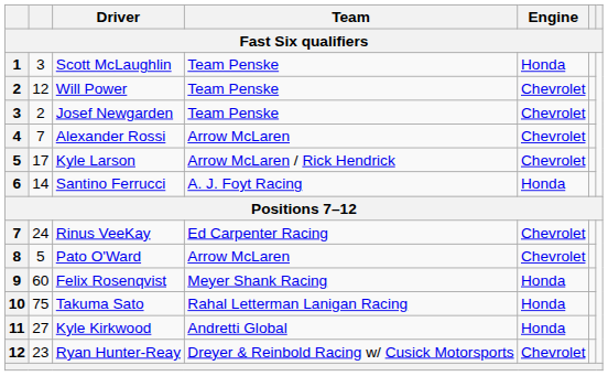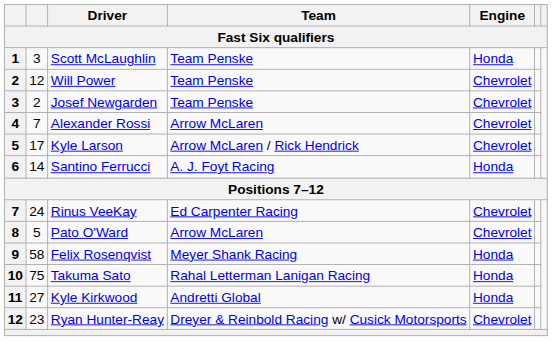 <table class="wikitable" style="font-size:95%;">
 <tr>
 <th></th>
 <th></th>
 <th>Driver</th>
 <th>Team</th>
 <th>Engine</th>
 <th></th>
 <th></th>
 </tr>
 <tr>
 <th colspan=7>Fast Six qualifiers</th>
 </tr>
 <tr>
 <th>1</th>
 <td align="center">3</td>
 <td> <a href='#'>Scott McLaughlin</a></td>
 <td><a href='#'>Team Penske</a></td>
 <td><a href='#'>Honda</a></td>
 <td></td>
 </tr>
 <tr>
 <th>2</th>
 <td align="center">12</td>
 <td> <a href='#'>Will Power</a> </td>
 <td><a href='#'>Team Penske</a></td>
 <td><a href='#'>Chevrolet</a></td>
 <td></td>
 </tr>
 <tr>
 <th>3</th>
 <td align="center">2</td>
 <td> <a href='#'>Josef Newgarden</a> </td>
 <td><a href='#'>Team Penske</a></td>
 <td><a href='#'>Chevrolet</a></td>
 <td></td>
 </tr>
 <tr>
 <th>4</th>
 <td align="center">7</td>
 <td> <a href='#'>Alexander Rossi</a> </td>
 <td><a href='#'>Arrow McLaren</a></td>
 <td><a href='#'>Chevrolet</a></td>
 <td></td>
 </tr>
 <tr>
 <th>5</th>
 <td align="center">17</td>
 <td> <a href='#'>Kyle Larson</a> </td>
 <td><a href='#'>Arrow McLaren</a> / <a href='#'>Rick Hendrick</a></td>
 <td><a href='#'>Chevrolet</a></td>
 <td></td>
 </tr>
 <tr>
 <th>6</th>
 <td align="center">14</td>
 <td> <a href='#'>Santino Ferrucci</a></td>
 <td><a href='#'>A. J. Foyt Racing</a></td>
 <td><a href='#'>Honda</a></td>
 <td></td>
 </tr>
 <tr>
 <th colspan=7>Positions 7–12</th>
 </tr>
 <tr>
 <th>7</th>
 <td align="center">24</td>
 <td> <a href='#'>Rinus VeeKay</a></td>
 <td><a href='#'>Ed Carpenter Racing</a></td>
 <td><a href='#'>Chevrolet</a></td>
 <td></td>
 </tr>
 <tr>
 <th>8</th>
 <td align="center">5</td>
 <td> <a href='#'>Pato O'Ward</a></td>
 <td><a href='#'>Arrow McLaren</a></td>
 <td><a href='#'>Chevrolet</a></td>
 <td></td>
 </tr>
 <tr>
 <th>9</th>
-<td align="center">60</td>
+<td align="center">58</td>
 <td> <a href='#'>Felix Rosenqvist</a></td>
 <td><a href='#'>Meyer Shank Racing</a></td>
 <td><a href='#'>Honda</a></td>
 <td></td>
 </tr>
 <tr>
 <th>10</th>
 <td align="center">75</td>
 <td> <a href='#'>Takuma Sato</a> </td>
 <td><a href='#'>Rahal Letterman Lanigan Racing</a></td>
 <td><a href='#'>Honda</a></td>
 <td></td>
 </tr>
 <tr>
 <th>11</th>
 <td align="center">27</td>
 <td> <a href='#'>Kyle Kirkwood</a></td>
 <td><a href='#'>Andretti Global</a></td>
 <td><a href='#'>Honda</a></td>
 <td></td>
 </tr>
 <tr>
 <th>12</th>
 <td align="center">23</td>
 <td> <a href='#'>Ryan Hunter-Reay</a> </td>
 <td><a href='#'>Dreyer & Reinbold Racing</a> w/ <a href='#'>Cusick Motorsports</a></td>
 <td><a href='#'>Chevrolet</a></td>
 <td></td>
 </tr>
 <tr>
 <th colspan=7></th>
 </tr>
 </table>
